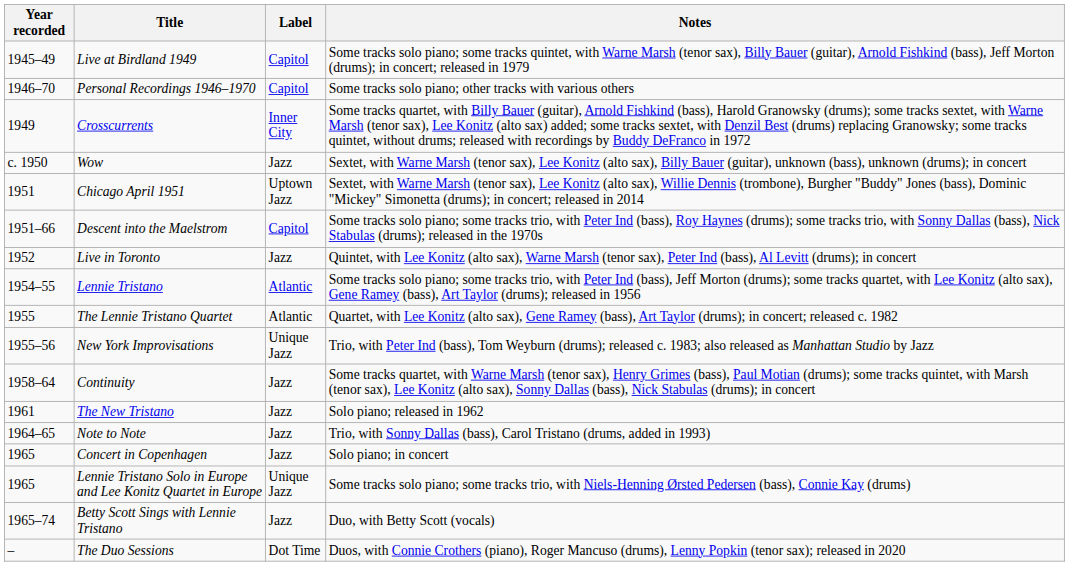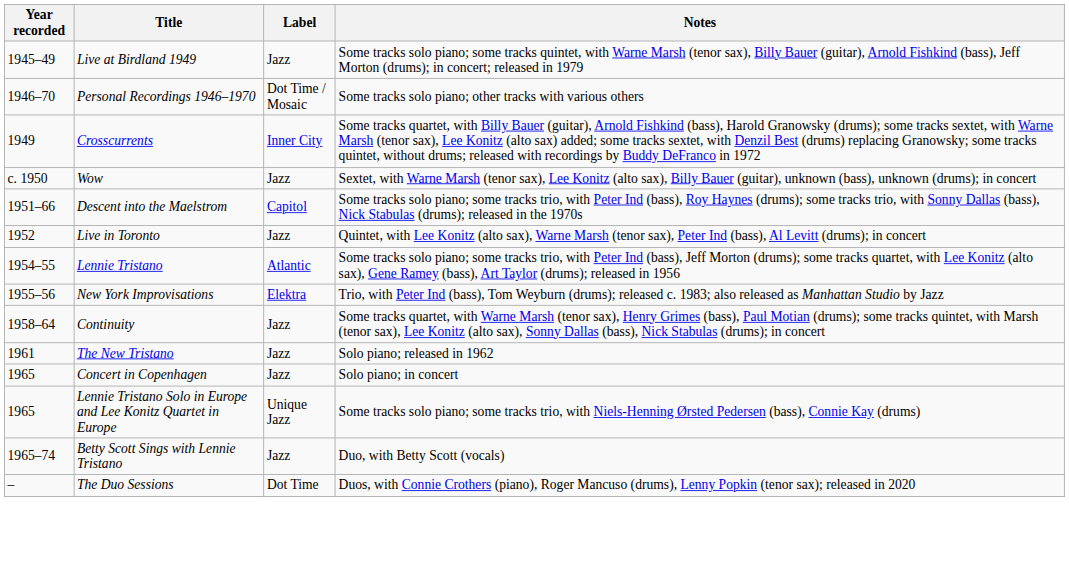 <table class="wikitable sortable">
 <tr>
 <th>Year recorded</th>
 <th>Title</th>
 <th>Label</th>
 <th>Notes</th>
 </tr>
 <tr>
 <td>1945–49</td>
 <td><em>Live at Birdland 1949</em></td>
-<td><a href='#'>Capitol</a></td>
+<td>Jazz</td>
 <td>Some tracks solo piano; some tracks quintet, with <a href='#'>Warne Marsh</a> (tenor sax), <a href='#'>Billy Bauer</a> (guitar), <a href='#'>Arnold Fishkind</a> (bass), Jeff Morton (drums); in concert; released in 1979</td>
 </tr>
 <tr>
 <td>1946–70</td>
 <td><em>Personal Recordings 1946–1970</em></td>
-<td><a href='#'>Capitol</a></td>
+<td>Dot Time / Mosaic</td>
 <td>Some tracks solo piano; other tracks with various others</td>
 </tr>
 <tr>
 <td>1949</td>
 <td><em><a href='#'>Crosscurrents</a></em></td>
 <td><a href='#'>Inner City</a></td>
 <td>Some tracks quartet, with <a href='#'>Billy Bauer</a> (guitar), <a href='#'>Arnold Fishkind</a> (bass), Harold Granowsky (drums); some tracks sextet, with <a href='#'>Warne Marsh</a> (tenor sax), <a href='#'>Lee Konitz</a> (alto sax) added; some tracks sextet, with <a href='#'>Denzil Best</a> (drums) replacing Granowsky; some tracks quintet, without drums; released with recordings by <a href='#'>Buddy DeFranco</a> in 1972</td>
 </tr>
 <tr>
 <td>c. 1950</td>
 <td><em>Wow</em></td>
 <td>Jazz</td>
 <td>Sextet, with <a href='#'>Warne Marsh</a> (tenor sax), <a href='#'>Lee Konitz</a> (alto sax), <a href='#'>Billy Bauer</a> (guitar), unknown (bass), unknown (drums); in concert</td>
-</tr>
-<tr>
-<td>1951</td>
-<td><em>Chicago April 1951</em></td>
-<td>Uptown Jazz</td>
-<td>Sextet, with <a href='#'>Warne Marsh</a> (tenor sax), <a href='#'>Lee Konitz</a> (alto sax), <a href='#'>Willie Dennis</a> (trombone), Burgher "Buddy" Jones (bass), Dominic "Mickey" Simonetta (drums); in concert; released in 2014</td>
 </tr>
 <tr>
 <td>1951–66</td>
 <td><em>Descent into the Maelstrom</em></td>
 <td><a href='#'>Capitol</a></td>
 <td>Some tracks solo piano; some tracks trio, with <a href='#'>Peter Ind</a> (bass), <a href='#'>Roy Haynes</a> (drums); some tracks trio, with <a href='#'>Sonny Dallas</a> (bass), <a href='#'>Nick Stabulas</a> (drums); released in the 1970s</td>
 </tr>
 <tr>
 <td>1952</td>
 <td><em>Live in Toronto</em></td>
 <td>Jazz</td>
 <td>Quintet, with <a href='#'>Lee Konitz</a> (alto sax), <a href='#'>Warne Marsh</a> (tenor sax), <a href='#'>Peter Ind</a> (bass), <a href='#'>Al Levitt</a> (drums); in concert</td>
 </tr>
 <tr>
 <td>1954–55</td>
 <td><em><a href='#'>Lennie Tristano</a></em></td>
 <td><a href='#'>Atlantic</a></td>
 <td>Some tracks solo piano; some tracks trio, with <a href='#'>Peter Ind</a> (bass), Jeff Morton (drums); some tracks quartet, with <a href='#'>Lee Konitz</a> (alto sax), <a href='#'>Gene Ramey</a> (bass), <a href='#'>Art Taylor</a> (drums); released in 1956</td>
 </tr>
 <tr>
-<td>1955</td>
-<td><em>The Lennie Tristano Quartet</em></td>
-<td>Atlantic</td>
-<td>Quartet, with <a href='#'>Lee Konitz</a> (alto sax), <a href='#'>Gene Ramey</a> (bass), <a href='#'>Art Taylor</a> (drums); in concert; released c. 1982</td>
-</tr>
-<tr>
 <td>1955–56</td>
 <td><em>New York Improvisations</em></td>
-<td>Unique Jazz</td>
+<td><a href='#'>Elektra</a></td>
 <td>Trio, with <a href='#'>Peter Ind</a> (bass), Tom Weyburn (drums); released c. 1983; also released as <em>Manhattan Studio</em> by Jazz</td>
 </tr>
 <tr>
 <td>1958–64</td>
 <td><em>Continuity</em></td>
 <td>Jazz</td>
 <td>Some tracks quartet, with <a href='#'>Warne Marsh</a> (tenor sax), <a href='#'>Henry Grimes</a> (bass), <a href='#'>Paul Motian</a> (drums); some tracks quintet, with Marsh (tenor sax), <a href='#'>Lee Konitz</a> (alto sax), <a href='#'>Sonny Dallas</a> (bass), <a href='#'>Nick Stabulas</a> (drums); in concert</td>
 </tr>
 <tr>
 <td>1961</td>
 <td><em><a href='#'>The New Tristano</a></em></td>
 <td>Jazz</td>
 <td>Solo piano; released in 1962</td>
-</tr>
-<tr>
-<td>1964–65</td>
-<td><em>Note to Note</em></td>
-<td>Jazz</td>
-<td>Trio, with <a href='#'>Sonny Dallas</a> (bass), Carol Tristano (drums, added in 1993)</td>
 </tr>
 <tr>
 <td>1965</td>
 <td><em>Concert in Copenhagen</em></td>
 <td>Jazz</td>
 <td>Solo piano; in concert</td>
 </tr>
 <tr>
 <td>1965</td>
 <td><em>Lennie Tristano Solo in Europe and Lee Konitz Quartet in Europe</em></td>
 <td>Unique Jazz</td>
 <td>Some tracks solo piano; some tracks trio, with <a href='#'>Niels-Henning Ørsted Pedersen</a> (bass), <a href='#'>Connie Kay</a> (drums)</td>
 </tr>
 <tr>
 <td>1965–74</td>
 <td><em>Betty Scott Sings with Lennie Tristano</em></td>
 <td>Jazz</td>
 <td>Duo, with Betty Scott (vocals)</td>
 </tr>
 <tr>
 <td> – </td>
 <td><em>The Duo Sessions</em></td>
 <td>Dot Time</td>
 <td>Duos, with <a href='#'>Connie Crothers</a> (piano), Roger Mancuso (drums), <a href='#'>Lenny Popkin</a> (tenor sax); released in 2020</td>
 </tr>
 </table>
